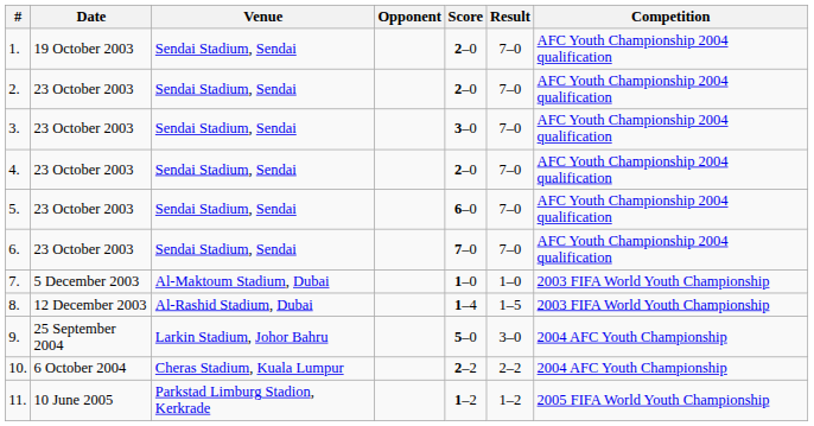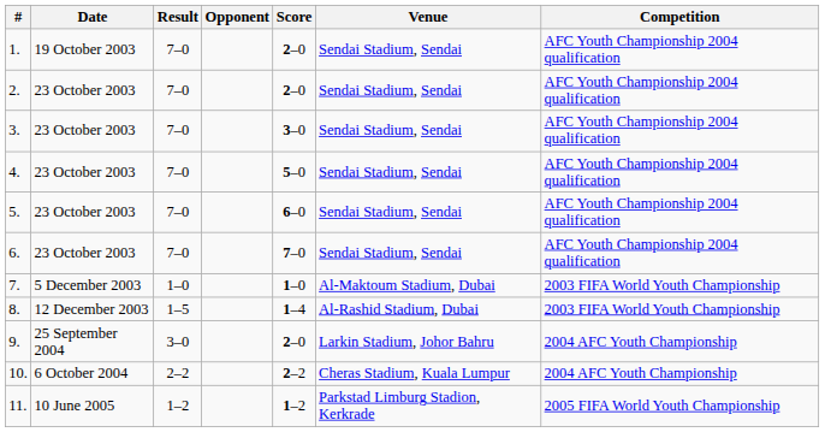 <table class="wikitable">
 <tr>
 <th>#</th>
 <th>Date</th>
-<th>Venue</th>
+<th>Result</th>
 <th>Opponent</th>
 <th>Score</th>
-<th>Result</th>
+<th>Venue</th>
 <th>Competition</th>
 </tr>
 <tr>
 <td>1.</td>
 <td>19 October 2003</td>
-<td><a href='#'>Sendai Stadium</a>, <a href='#'>Sendai</a></td>
+<td align="center">7–0</td>
 <td></td>
 <td align="center"><strong>2</strong>–0</td>
-<td align="center">7–0</td>
+<td><a href='#'>Sendai Stadium</a>, <a href='#'>Sendai</a></td>
 <td><a href='#'>AFC Youth Championship 2004 qualification</a></td>
 </tr>
 <tr>
 <td>2.</td>
 <td>23 October 2003</td>
-<td><a href='#'>Sendai Stadium</a>, <a href='#'>Sendai</a></td>
+<td align="center">7–0</td>
 <td></td>
 <td align="center"><strong>2</strong>–0</td>
-<td align="center">7–0</td>
+<td><a href='#'>Sendai Stadium</a>, <a href='#'>Sendai</a></td>
 <td><a href='#'>AFC Youth Championship 2004 qualification</a></td>
 </tr>
 <tr>
 <td>3.</td>
 <td>23 October 2003</td>
-<td><a href='#'>Sendai Stadium</a>, <a href='#'>Sendai</a></td>
+<td align="center">7–0</td>
 <td></td>
 <td align="center"><strong>3</strong>–0</td>
-<td align="center">7–0</td>
+<td><a href='#'>Sendai Stadium</a>, <a href='#'>Sendai</a></td>
 <td><a href='#'>AFC Youth Championship 2004 qualification</a></td>
 </tr>
 <tr>
 <td>4.</td>
 <td>23 October 2003</td>
+<td align="center">7–0</td>
+<td></td>
+<td align="center"><strong>5</strong>–0</td>
 <td><a href='#'>Sendai Stadium</a>, <a href='#'>Sendai</a></td>
-<td></td>
-<td align="center"><strong>2</strong>–0</td>
-<td align="center">7–0</td>
 <td><a href='#'>AFC Youth Championship 2004 qualification</a></td>
 </tr>
 <tr>
 <td>5.</td>
 <td>23 October 2003</td>
-<td><a href='#'>Sendai Stadium</a>, <a href='#'>Sendai</a></td>
+<td align="center">7–0</td>
 <td></td>
 <td align="center"><strong>6</strong>–0</td>
-<td align="center">7–0</td>
+<td><a href='#'>Sendai Stadium</a>, <a href='#'>Sendai</a></td>
 <td><a href='#'>AFC Youth Championship 2004 qualification</a></td>
 </tr>
 <tr>
 <td>6.</td>
 <td>23 October 2003</td>
-<td><a href='#'>Sendai Stadium</a>, <a href='#'>Sendai</a></td>
+<td align="center">7–0</td>
 <td></td>
 <td align="center"><strong>7</strong>–0</td>
-<td align="center">7–0</td>
+<td><a href='#'>Sendai Stadium</a>, <a href='#'>Sendai</a></td>
 <td><a href='#'>AFC Youth Championship 2004 qualification</a></td>
 </tr>
 <tr>
 <td>7.</td>
 <td>5 December 2003</td>
-<td><a href='#'>Al-Maktoum Stadium</a>, <a href='#'>Dubai</a></td>
+<td align="center">1–0</td>
 <td></td>
 <td align="center"><strong>1</strong>–0</td>
-<td align="center">1–0</td>
+<td><a href='#'>Al-Maktoum Stadium</a>, <a href='#'>Dubai</a></td>
 <td><a href='#'>2003 FIFA World Youth Championship</a></td>
 </tr>
 <tr>
 <td>8.</td>
 <td>12 December 2003</td>
-<td><a href='#'>Al-Rashid Stadium</a>, <a href='#'>Dubai</a></td>
+<td align="center">1–5</td>
 <td></td>
 <td align="center"><strong>1</strong>–4</td>
-<td align="center">1–5</td>
+<td><a href='#'>Al-Rashid Stadium</a>, <a href='#'>Dubai</a></td>
 <td><a href='#'>2003 FIFA World Youth Championship</a></td>
 </tr>
 <tr>
 <td>9.</td>
 <td>25 September 2004</td>
+<td align="center">3–0</td>
+<td></td>
+<td align="center"><strong>2</strong>–0</td>
 <td><a href='#'>Larkin Stadium</a>, <a href='#'>Johor Bahru</a></td>
-<td></td>
-<td align="center"><strong>5</strong>–0</td>
-<td align="center">3–0</td>
 <td><a href='#'>2004 AFC Youth Championship</a></td>
 </tr>
 <tr>
 <td>10.</td>
 <td>6 October 2004</td>
-<td><a href='#'>Cheras Stadium</a>, <a href='#'>Kuala Lumpur</a></td>
+<td align="center">2–2</td>
 <td></td>
 <td align="center"><strong>2</strong>–2</td>
-<td align="center">2–2</td>
+<td><a href='#'>Cheras Stadium</a>, <a href='#'>Kuala Lumpur</a></td>
 <td><a href='#'>2004 AFC Youth Championship</a></td>
 </tr>
 <tr>
 <td>11.</td>
 <td>10 June 2005</td>
-<td><a href='#'>Parkstad Limburg Stadion</a>, <a href='#'>Kerkrade</a></td>
+<td align="center">1–2</td>
 <td></td>
 <td align="center"><strong>1</strong>–2</td>
-<td align="center">1–2</td>
+<td><a href='#'>Parkstad Limburg Stadion</a>, <a href='#'>Kerkrade</a></td>
 <td><a href='#'>2005 FIFA World Youth Championship</a></td>
 </tr>
 </table>
